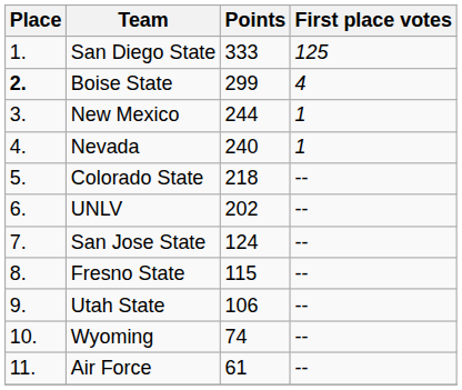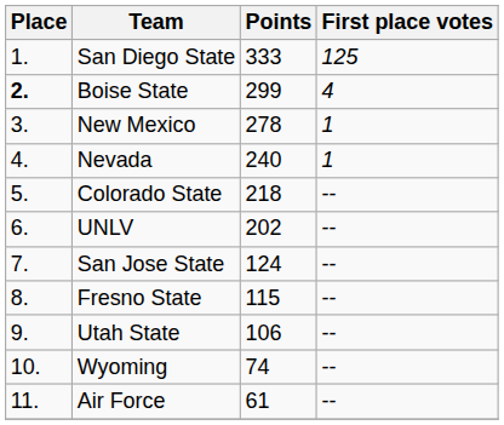 <table class="wikitable">
 <tr>
 <th>Place</th>
 <th>Team</th>
 <th>Points</th>
 <th>First place votes</th>
 </tr>
 <tr>
 <td>1.</td>
 <td ! style=>San Diego State</td>
 <td>333</td>
 <td><em>125</em></td>
 </tr>
 <tr>
 <td><strong>2.</strong></td>
 <td ! style=>Boise State</td>
 <td>299</td>
 <td><em>4</em></td>
 </tr>
 <tr>
 <td>3.</td>
 <td ! style=>New Mexico</td>
-<td>244</td>
+<td>278</td>
 <td><em>1</em></td>
 </tr>
 <tr>
 <td>4.</td>
 <td ! style=>Nevada</td>
 <td>240</td>
 <td><em>1</em></td>
 </tr>
 <tr>
 <td>5.</td>
 <td ! style=>Colorado State</td>
 <td>218</td>
 <td>--</td>
 </tr>
 <tr>
 <td>6.</td>
 <td ! style=>UNLV</td>
 <td>202</td>
 <td>--</td>
 </tr>
 <tr>
 <td>7.</td>
 <td ! style=>San Jose State</td>
 <td>124</td>
 <td>--</td>
 </tr>
 <tr>
 <td>8.</td>
 <td ! style=>Fresno State</td>
 <td>115</td>
 <td>--</td>
 </tr>
 <tr>
 <td>9.</td>
 <td ! style=>Utah State</td>
 <td>106</td>
 <td>--</td>
 </tr>
 <tr>
 <td>10.</td>
 <td ! style=>Wyoming</td>
 <td>74</td>
 <td>--</td>
 </tr>
 <tr>
 <td>11.</td>
 <td ! style=>Air Force</td>
 <td>61</td>
 <td>--</td>
 </tr>
 <tr>
 </tr>
 </table>
